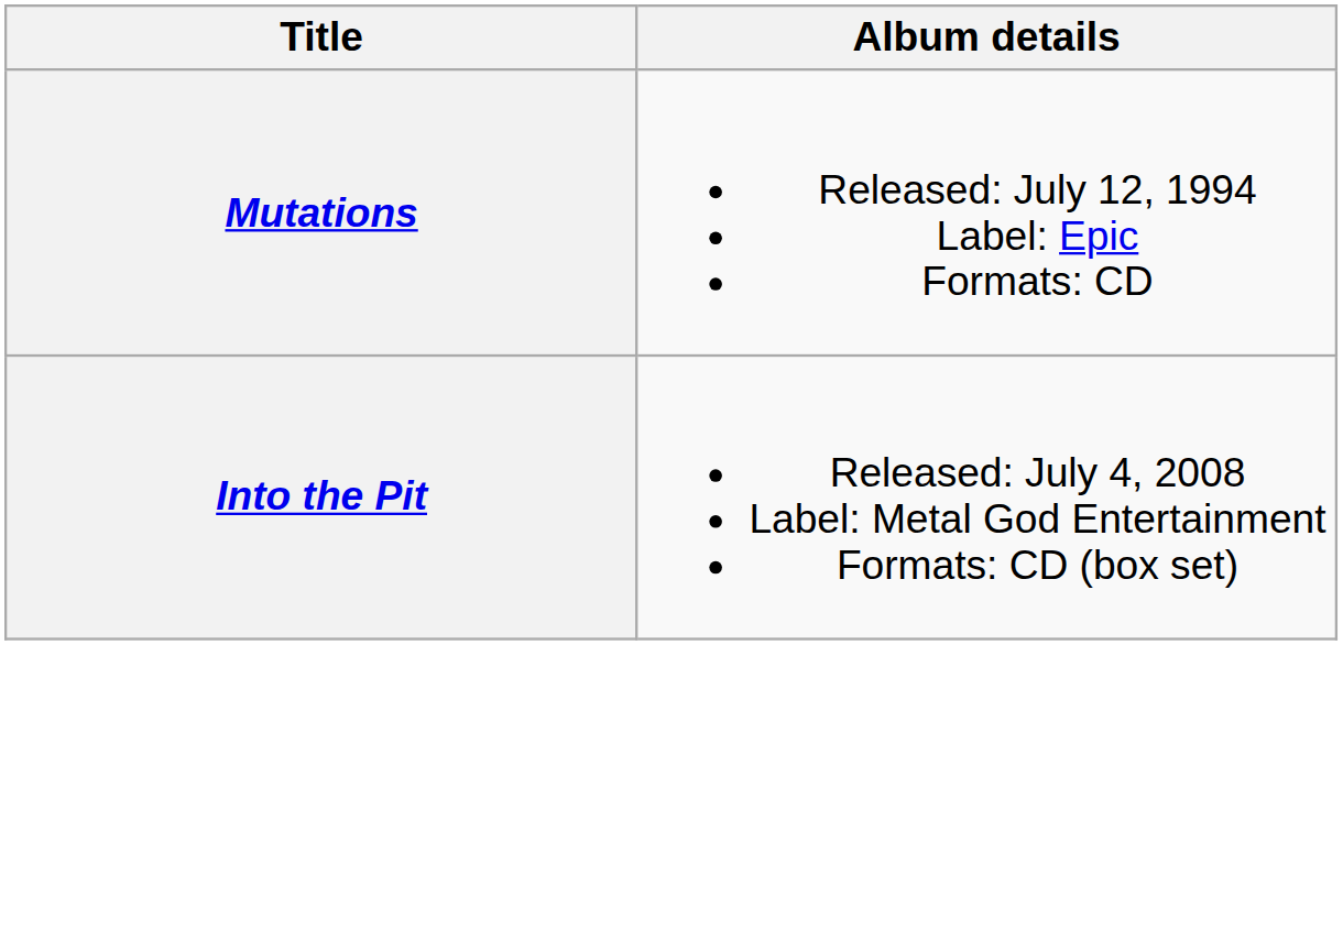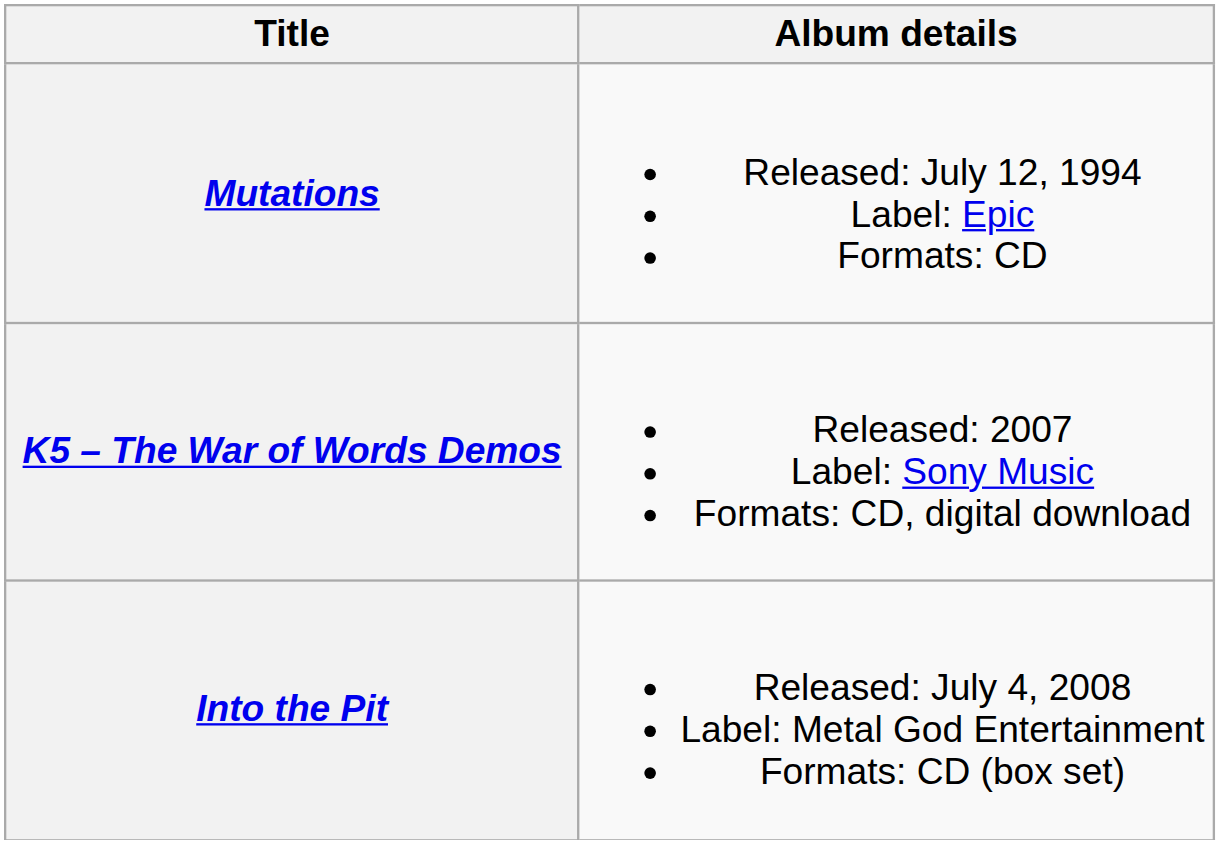 <table class="wikitable plainrowheaders" style="text-align:center;">
 <tr>
 <th scope="col" style="width:15em;">Title</th>
 <th scope="col">Album details</th>
 </tr>
 <tr>
 <th scope="row"><em><a href='#'>Mutations</a></em></th>
 <td><br><ul><li>Released: July 12, 1994</li><li>Label: <a href='#'>Epic</a></li><li>Formats: CD</li></ul></td>
 </tr>
 <tr>
+<th scope="row"><em><a href='#'>K5 – The War of Words Demos</a></em></th>
+<td><br><ul><li>Released: 2007</li><li>Label: <a href='#'>Sony Music</a></li><li>Formats: CD, digital download</li></ul></td>
+</tr>
+<tr>
 <th scope="row"><em><a href='#'>Into the Pit</a></em></th>
 <td><br><ul><li>Released: July 4, 2008</li><li>Label: Metal God Entertainment</li><li>Formats: CD (box set)</li></ul></td>
 </tr>
 </table>
